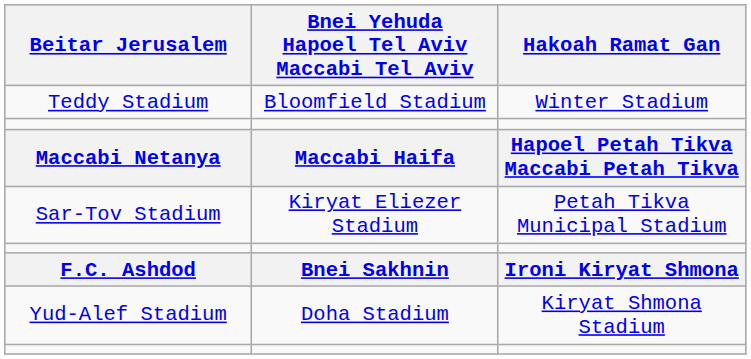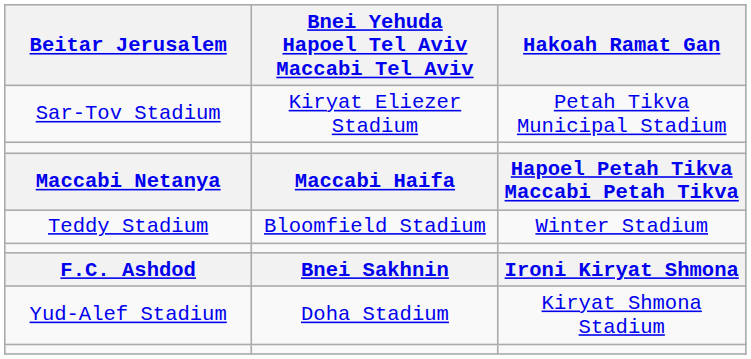 <table class="wikitable" style="text-align:center">
 <tr>
 <th><a href='#'>Beitar Jerusalem</a></th>
 <th><a href='#'>Bnei Yehuda</a><br> <a href='#'>Hapoel Tel Aviv</a><br> <a href='#'>Maccabi Tel Aviv</a></th>
 <th><a href='#'>Hakoah Ramat Gan</a></th>
 </tr>
 <tr>
-<td width=150><a href='#'>Teddy Stadium</a><br></td>
-<td width=150><a href='#'>Bloomfield Stadium</a><br></td>
-<td width=150><a href='#'>Winter Stadium</a></td>
+<td width=150><a href='#'>Sar-Tov Stadium</a><br></td>
+<td width=150><a href='#'>Kiryat Eliezer Stadium</a><br></td>
+<td width=150><a href='#'>Petah Tikva Municipal Stadium</a></td>
 </tr>
 <tr>
 <td></td>
 <td></td>
 <td></td>
 </tr>
 <tr>
 <th><a href='#'>Maccabi Netanya</a></th>
 <th><a href='#'>Maccabi Haifa</a></th>
 <th><a href='#'>Hapoel Petah Tikva</a><br> <a href='#'>Maccabi Petah Tikva</a></th>
 </tr>
 <tr>
-<td width=150><a href='#'>Sar-Tov Stadium</a><br></td>
-<td width=150><a href='#'>Kiryat Eliezer Stadium</a><br></td>
-<td width=150><a href='#'>Petah Tikva Municipal Stadium</a></td>
+<td width=150><a href='#'>Teddy Stadium</a><br></td>
+<td width=150><a href='#'>Bloomfield Stadium</a><br></td>
+<td width=150><a href='#'>Winter Stadium</a></td>
 </tr>
 <tr>
 <td></td>
 <td></td>
 <td></td>
 </tr>
 <tr>
 <th><a href='#'>F.C. Ashdod</a></th>
 <th><a href='#'>Bnei Sakhnin</a></th>
 <th><a href='#'>Ironi Kiryat Shmona</a></th>
 </tr>
 <tr>
 <td width=150><a href='#'>Yud-Alef Stadium</a></td>
 <td width=150><a href='#'>Doha Stadium</a></td>
 <td><a href='#'>Kiryat Shmona Stadium</a></td>
 </tr>
 <tr>
 <td></td>
 <td></td>
 <td></td>
 </tr>
 </table>
